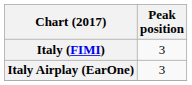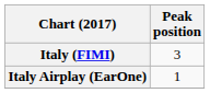 <table class="wikitable sortable plainrowheaders" style="text-align:center;">
 <tr>
 <th>Chart (2017)</th>
 <th>Peak<br>position</th>
 </tr>
 <tr>
 <th scope="row">Italy (<a href='#'>FIMI</a>)</th>
 <td>3</td>
 </tr>
 <tr>
 <th scope="row">Italy Airplay (EarOne)</th>
-<td>3</td>
+<td>1</td>
 </tr>
 <tr>
 </tr>
 </table>
